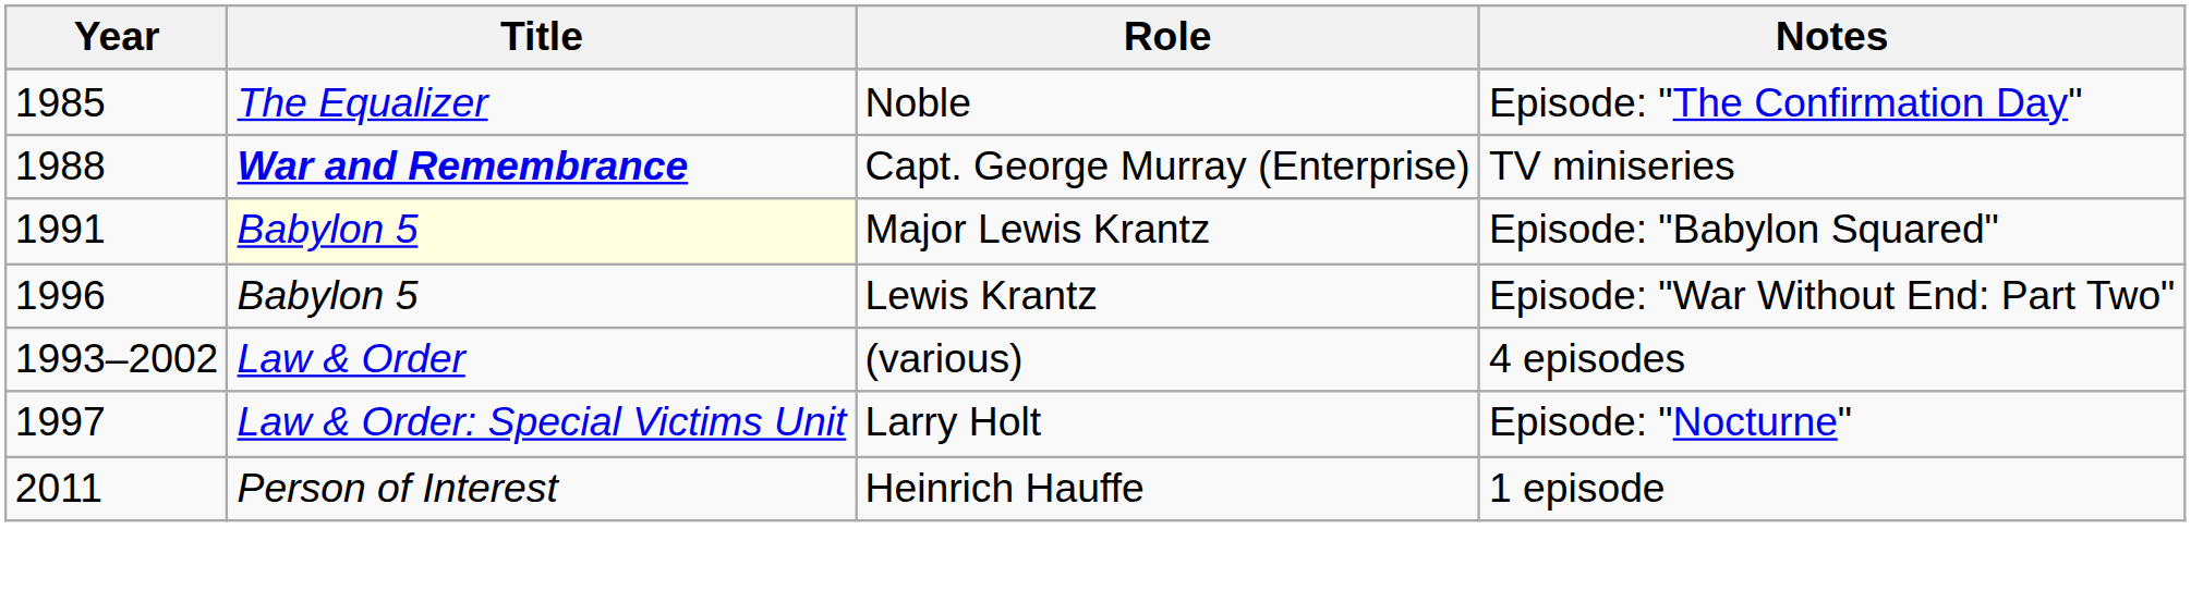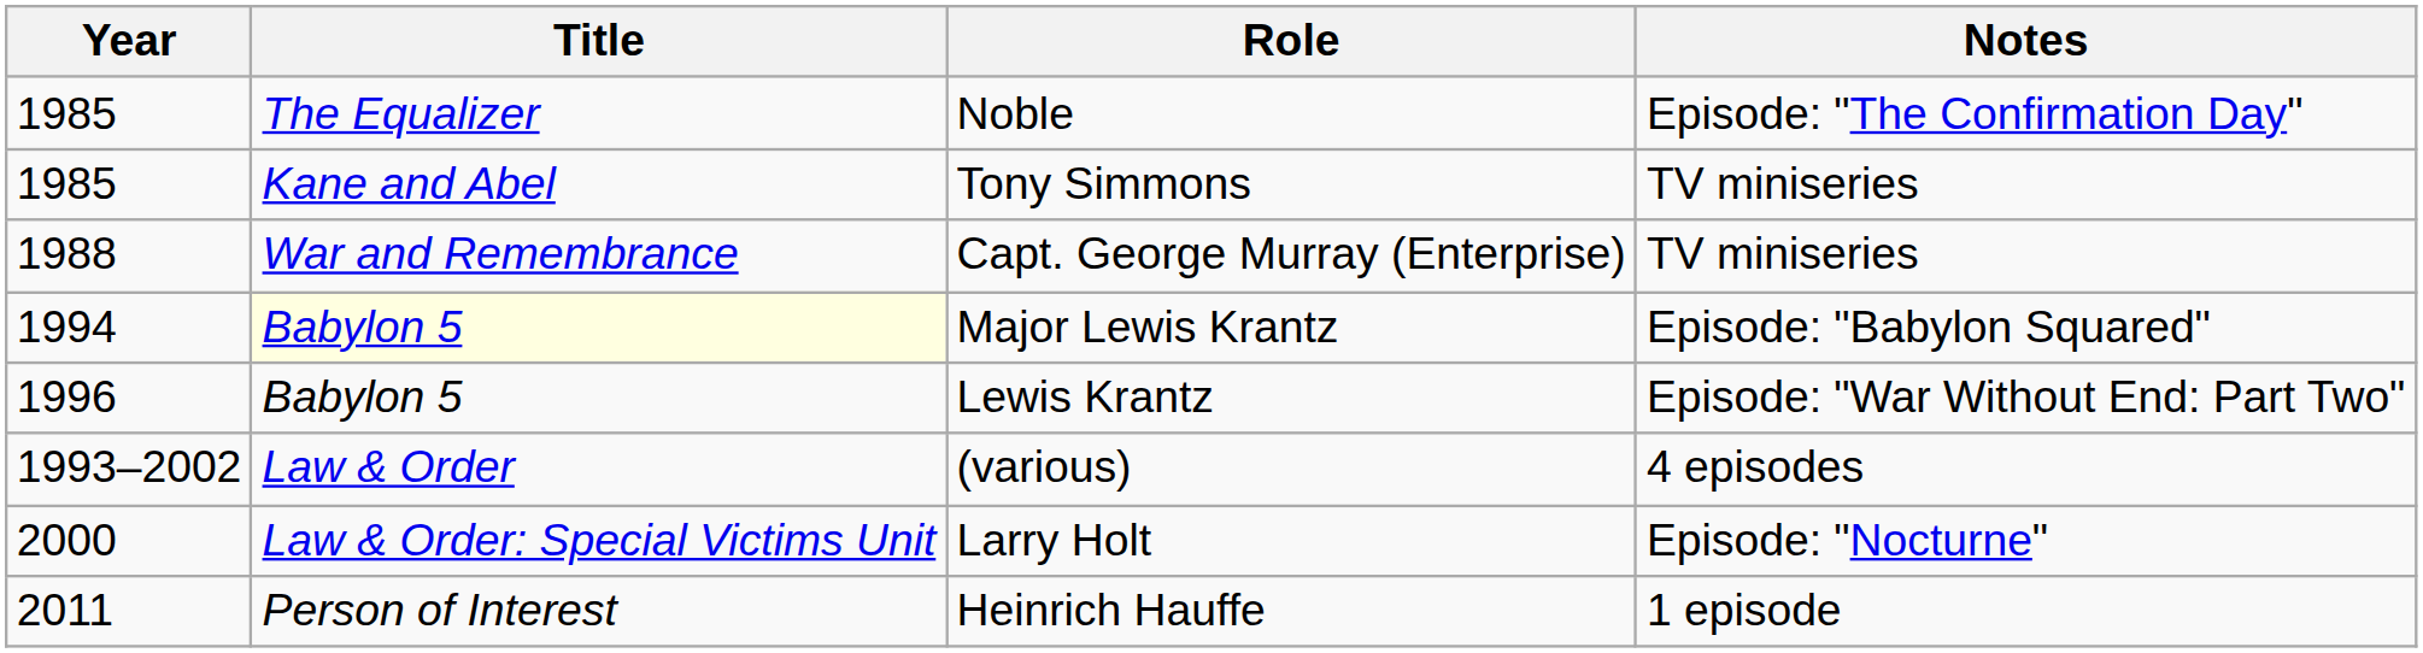 <table class="wikitable sortable">
 <tr>
 <th>Year</th>
 <th>Title</th>
 <th>Role</th>
 <th>Notes</th>
 </tr>
 <tr>
 <td>1985</td>
 <td><em><a href='#'>The Equalizer</a></em></td>
 <td>Noble</td>
 <td>Episode: "<a href='#'>The Confirmation Day</a>"</td>
 </tr>
 <tr>
+<td>1985</td>
+<td><em><a href='#'>Kane and Abel</a></em></td>
+<td>Tony Simmons</td>
+<td>TV miniseries</td>
+</tr>
+<tr>
 <td>1988</td>
-<td><strong><em><a href='#'>War and Remembrance</a></em></strong></td>
+<td><em><a href='#'>War and Remembrance</a></em></td>
 <td>Capt. George Murray (Enterprise)</td>
 <td>TV miniseries</td>
 </tr>
 <tr>
-<td>1991</td>
+<td>1994</td>
 <td style="background: lightyellow;"><em><a href='#'>Babylon 5</a></em></td>
 <td>Major Lewis Krantz</td>
 <td>Episode: "Babylon Squared"</td>
 </tr>
 <tr>
 <td>1996</td>
 <td><em>Babylon 5</em></td>
 <td>Lewis Krantz</td>
 <td>Episode: "War Without End: Part Two"</td>
 </tr>
 <tr>
 <td>1993–2002</td>
 <td><em><a href='#'>Law & Order</a></em></td>
 <td>(various)</td>
 <td>4 episodes</td>
 </tr>
 <tr>
-<td>1997</td>
+<td>2000</td>
 <td><em><a href='#'>Law & Order: Special Victims Unit</a></em></td>
 <td>Larry Holt</td>
 <td>Episode: "<a href='#'>Nocturne</a>"</td>
 </tr>
 <tr>
 <td>2011</td>
 <td><em>Person of Interest</em></td>
 <td>Heinrich Hauffe</td>
 <td>1 episode</td>
 </tr>
 </table>
